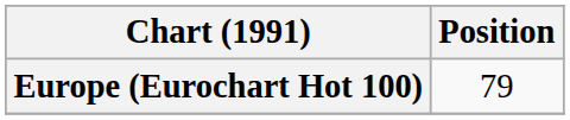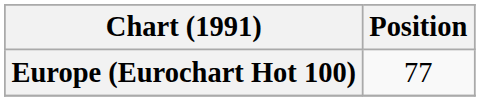 <table class="wikitable plainrowheaders">
 <tr>
 <th>Chart (1991)</th>
 <th align="center">Position</th>
 </tr>
 <tr>
 <th scope="row">Europe (Eurochart Hot 100)</th>
-<td style="text-align:center;">79</td>
+<td style="text-align:center;">77</td>
 </tr>
 <tr>
 </tr>
 </table>
